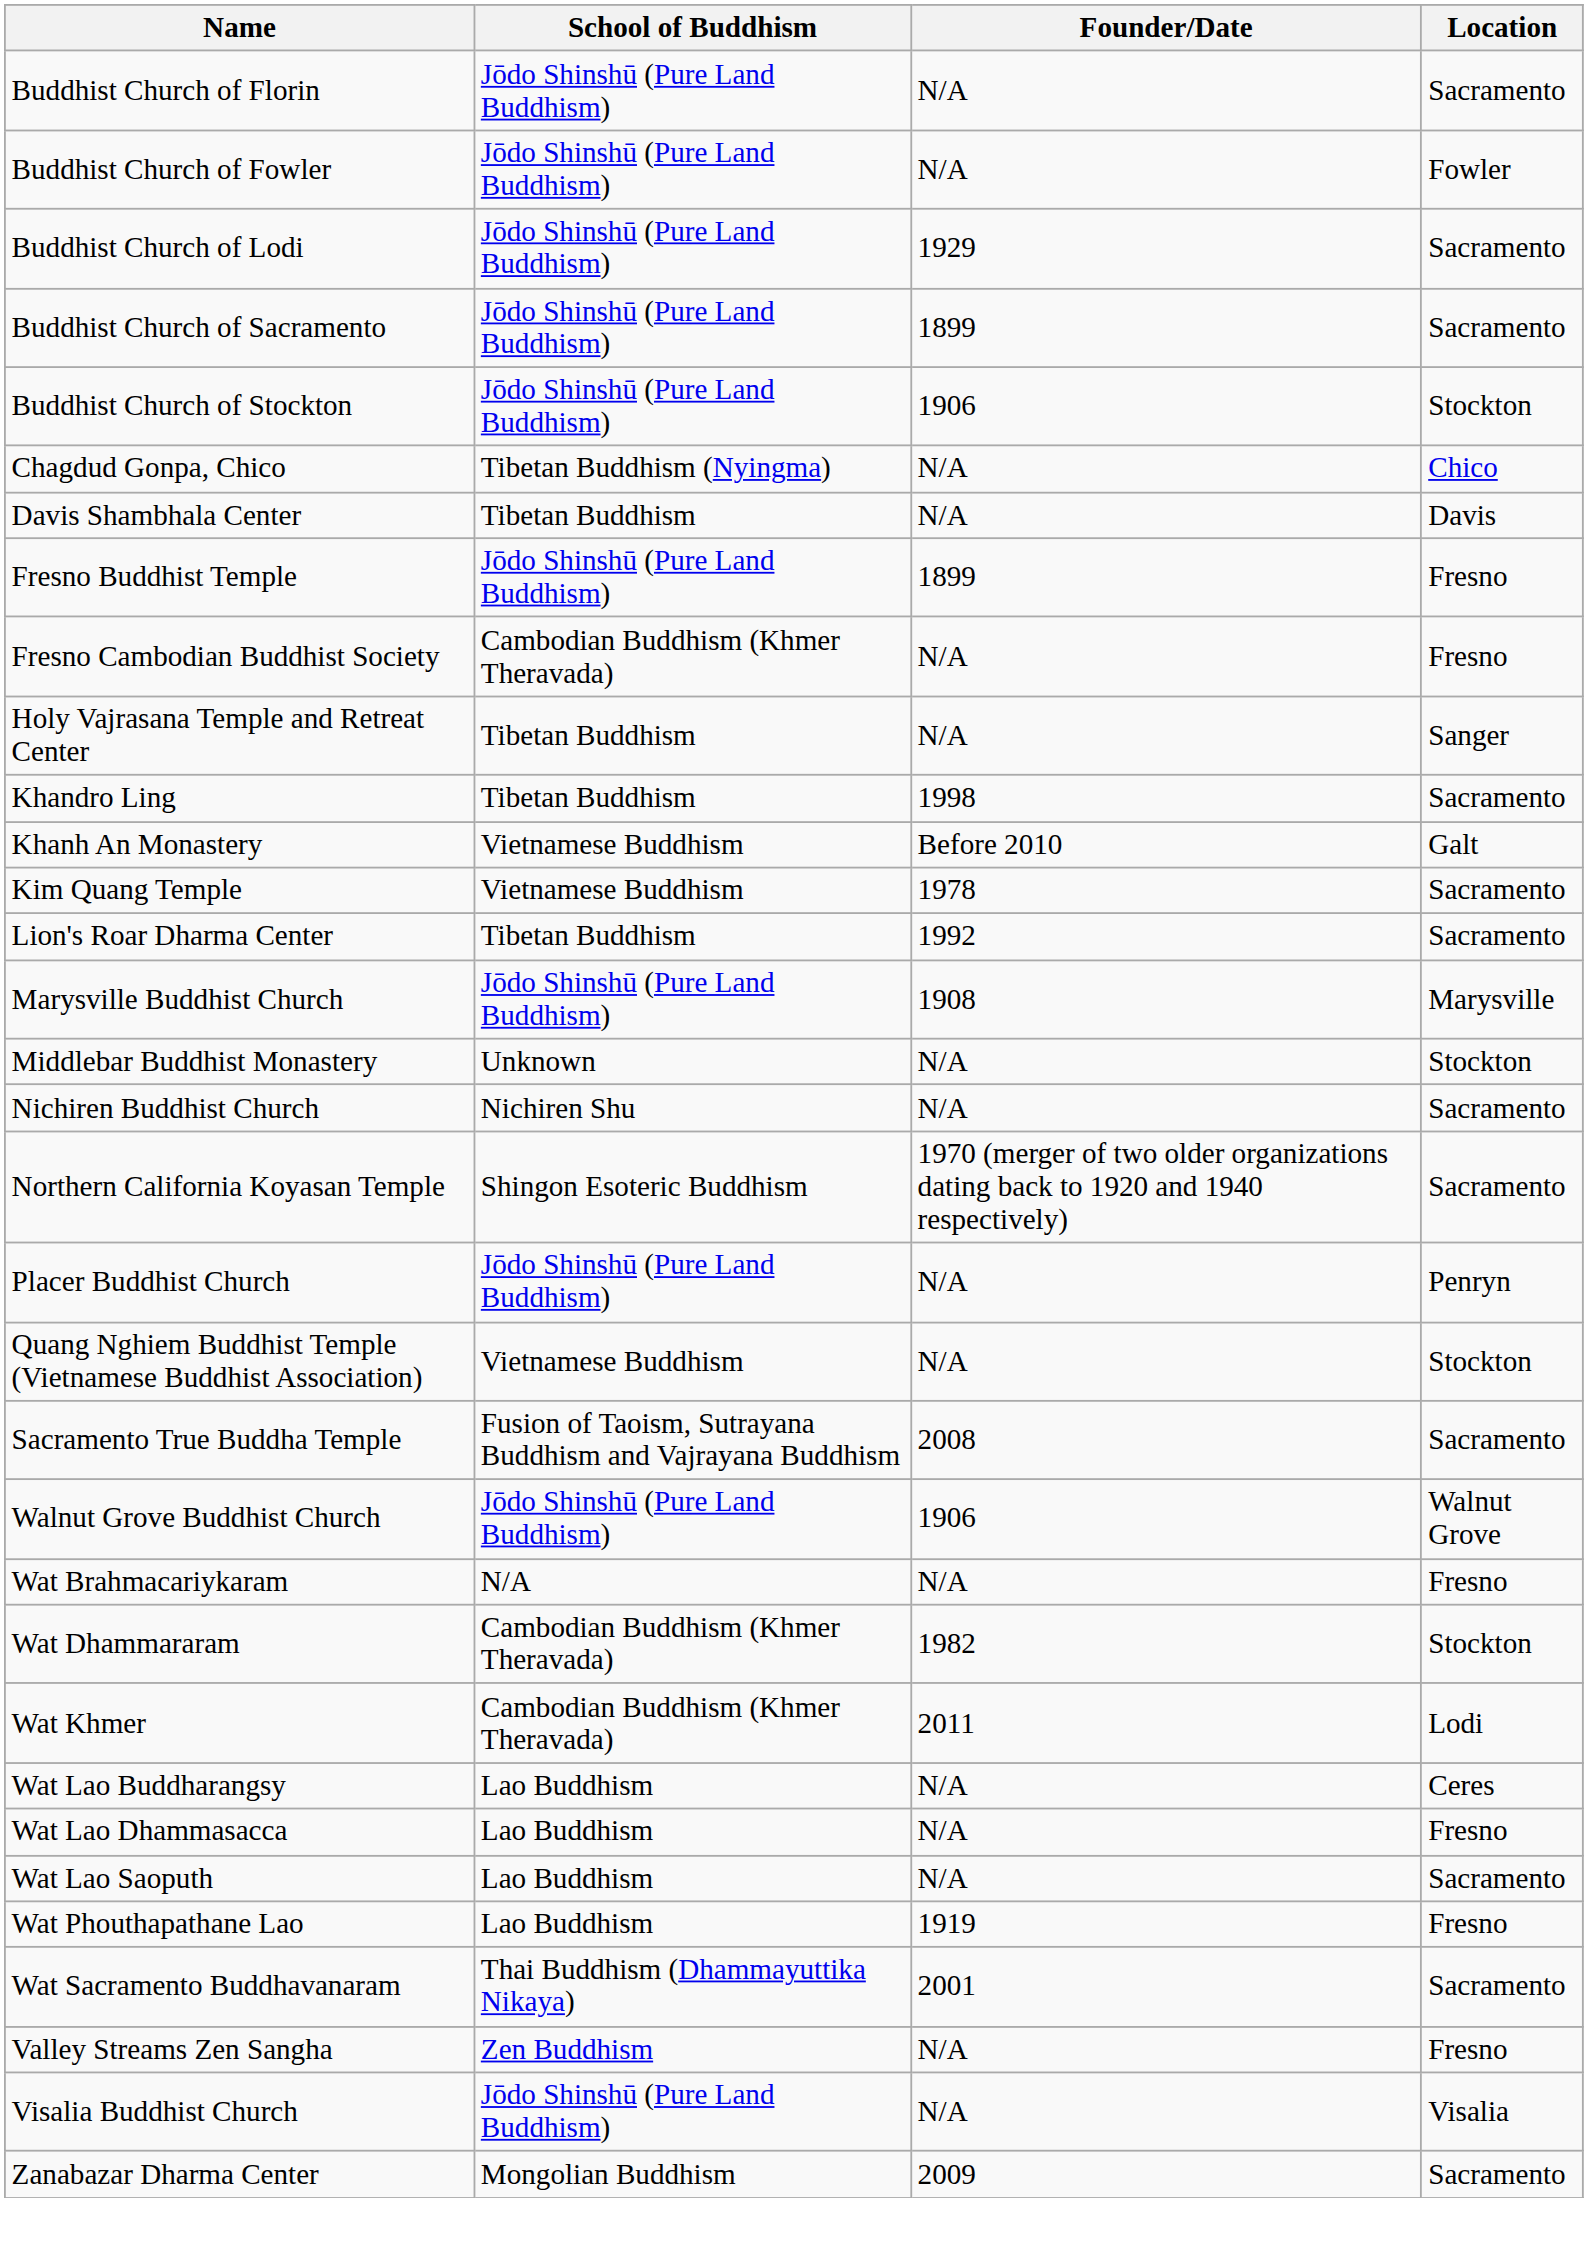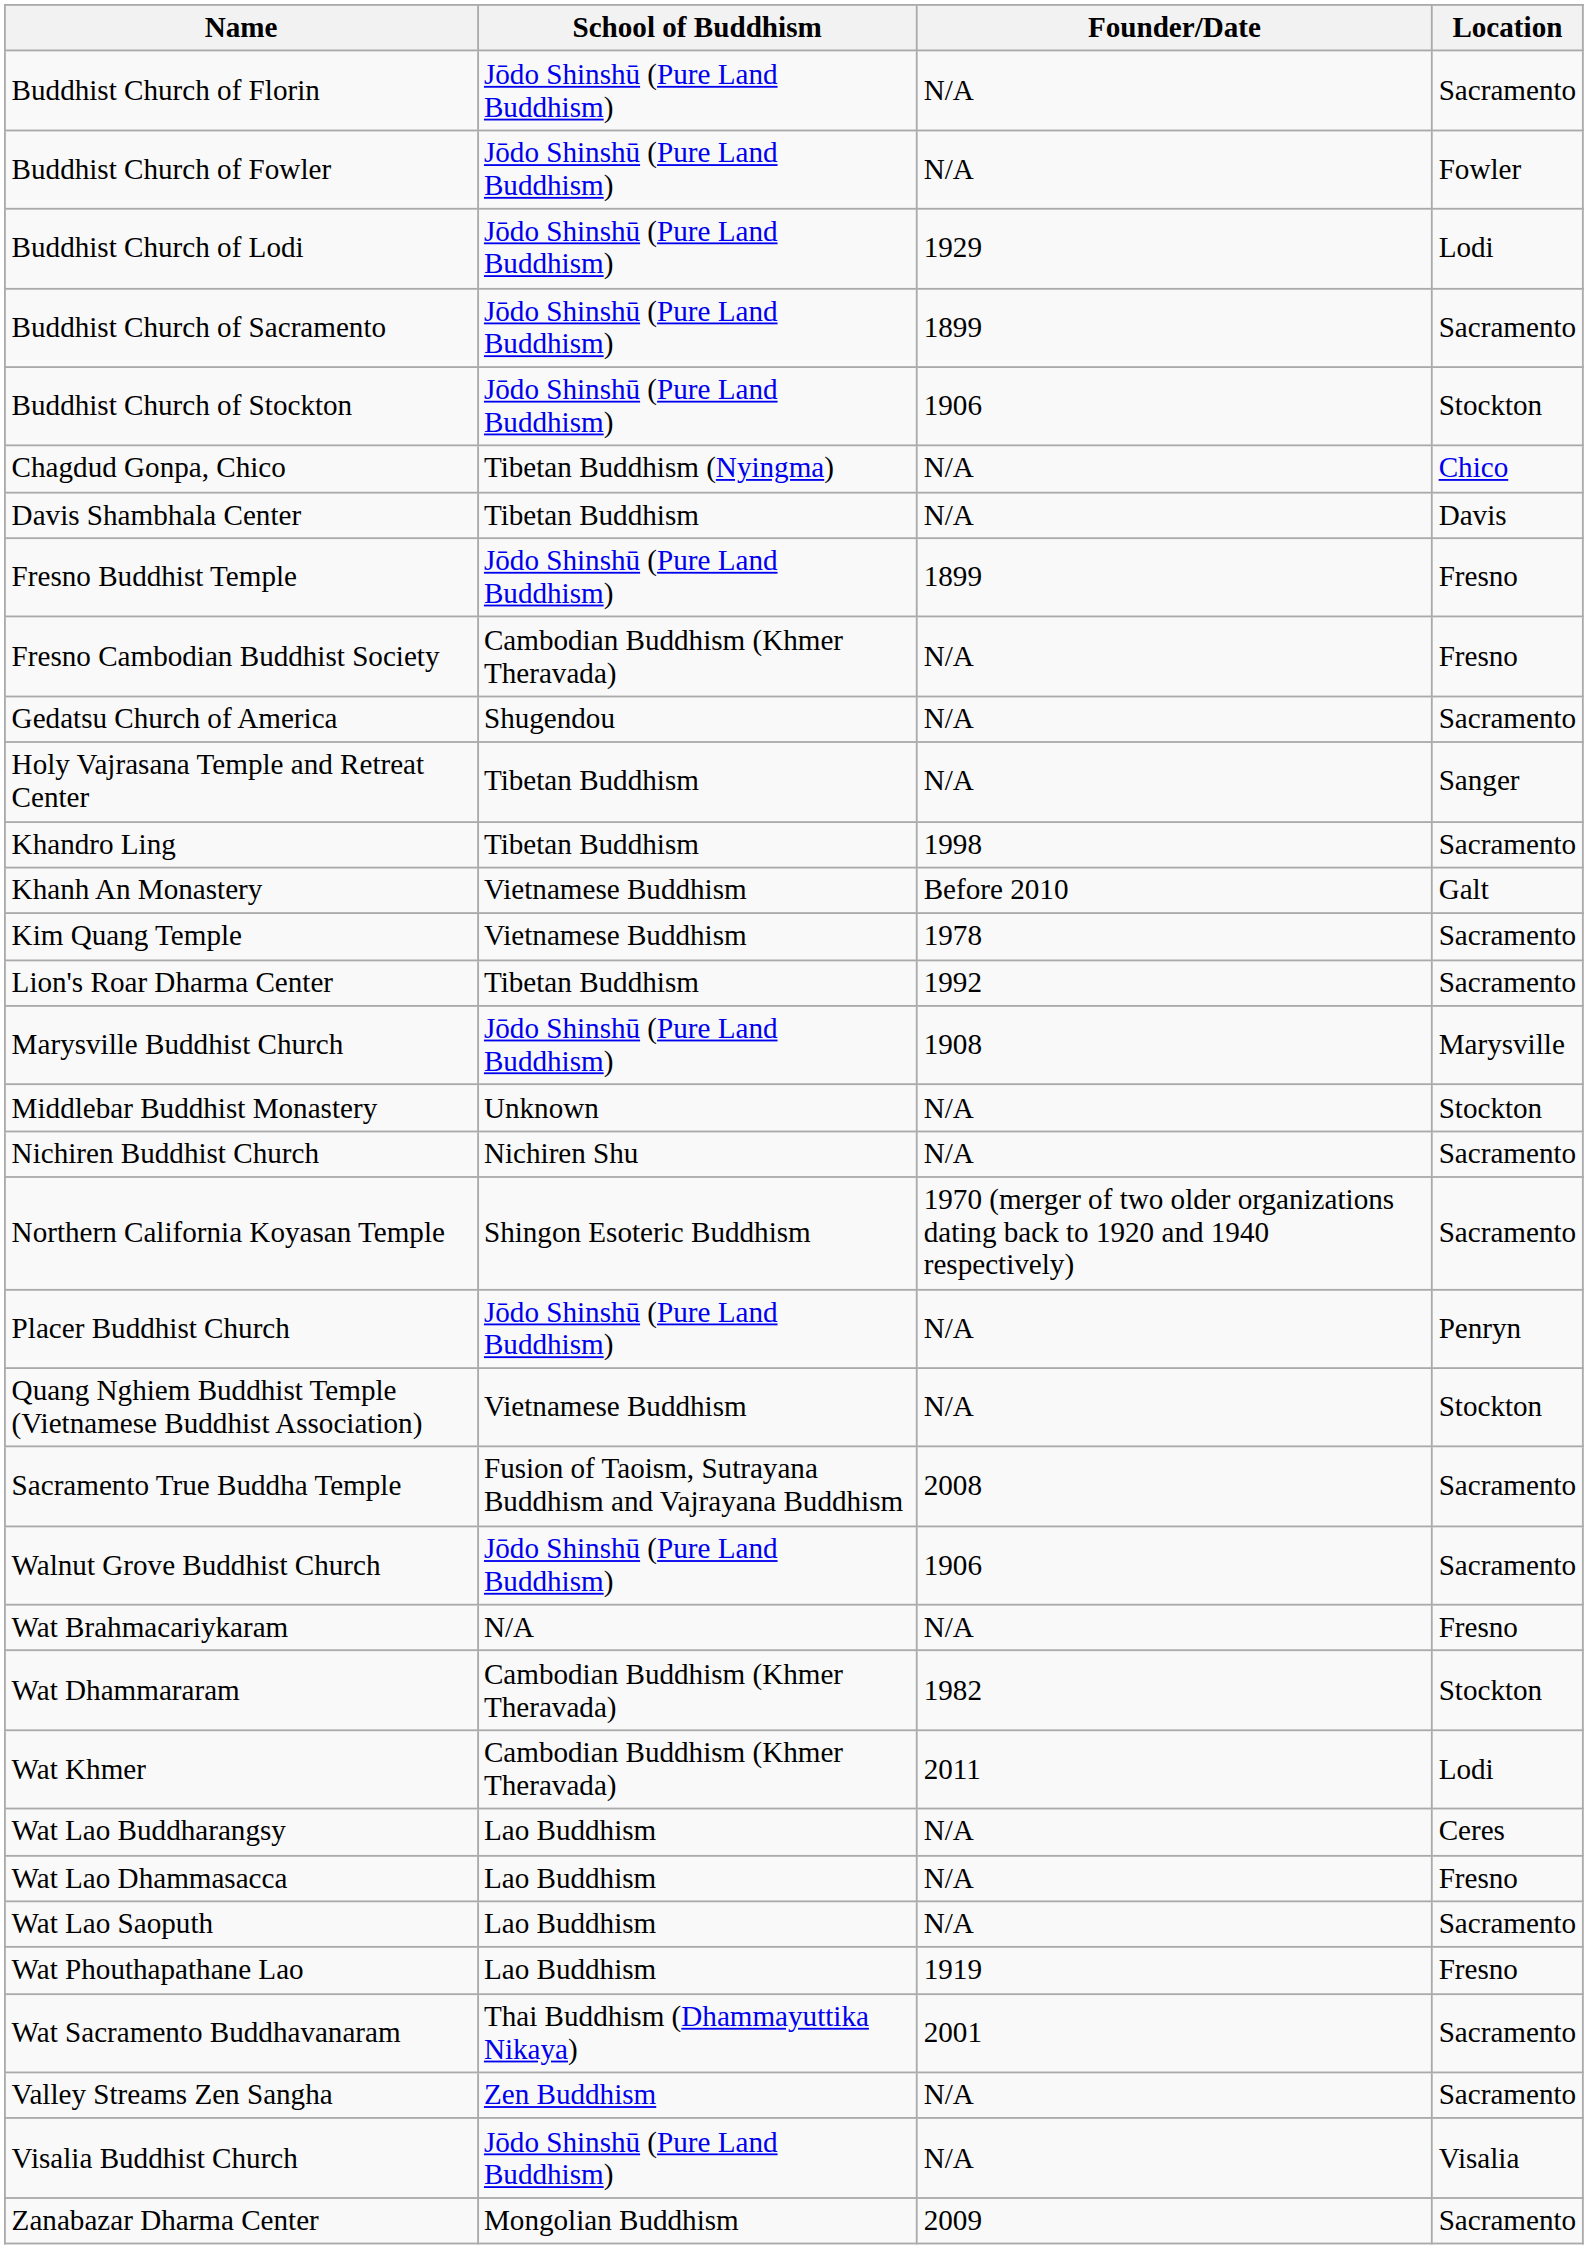 <table class="wikitable sortable" border="1">
 <tr>
 <th>Name</th>
 <th>School of Buddhism</th>
 <th>Founder/Date</th>
 <th>Location</th>
 </tr>
 <tr>
 <td>Buddhist Church of Florin</td>
 <td><a href='#'>Jōdo Shinshū</a> (<a href='#'>Pure Land Buddhism</a>)</td>
 <td>N/A</td>
 <td>Sacramento</td>
 </tr>
 <tr>
 <td>Buddhist Church of Fowler</td>
 <td><a href='#'>Jōdo Shinshū</a> (<a href='#'>Pure Land Buddhism</a>)</td>
 <td>N/A</td>
 <td>Fowler</td>
 </tr>
 <tr>
 <td>Buddhist Church of Lodi</td>
 <td><a href='#'>Jōdo Shinshū</a> (<a href='#'>Pure Land Buddhism</a>)</td>
 <td>1929</td>
-<td>Sacramento</td>
+<td>Lodi</td>
 </tr>
 <tr>
 <td>Buddhist Church of Sacramento</td>
 <td><a href='#'>Jōdo Shinshū</a> (<a href='#'>Pure Land Buddhism</a>)</td>
 <td>1899</td>
 <td>Sacramento</td>
 </tr>
 <tr>
 <td>Buddhist Church of Stockton</td>
 <td><a href='#'>Jōdo Shinshū</a> (<a href='#'>Pure Land Buddhism</a>)</td>
 <td>1906</td>
 <td>Stockton</td>
 </tr>
 <tr>
 <td>Chagdud Gonpa, Chico</td>
 <td>Tibetan Buddhism (<a href='#'>Nyingma</a>)</td>
 <td>N/A</td>
 <td><a href='#'>Chico</a></td>
 </tr>
 <tr>
 <td>Davis Shambhala Center</td>
 <td>Tibetan Buddhism</td>
 <td>N/A</td>
 <td>Davis</td>
 </tr>
 <tr>
 <td>Fresno Buddhist Temple</td>
 <td><a href='#'>Jōdo Shinshū</a> (<a href='#'>Pure Land Buddhism</a>)</td>
 <td>1899</td>
 <td>Fresno</td>
 </tr>
 <tr>
 <td>Fresno Cambodian Buddhist Society</td>
 <td>Cambodian Buddhism (Khmer Theravada)</td>
 <td>N/A</td>
 <td>Fresno</td>
+</tr>
+<tr>
+<td>Gedatsu Church of America</td>
+<td>Shugendou</td>
+<td>N/A</td>
+<td>Sacramento</td>
 </tr>
 <tr>
 <td>Holy Vajrasana Temple and Retreat Center</td>
 <td>Tibetan Buddhism</td>
 <td>N/A</td>
 <td>Sanger</td>
 </tr>
 <tr>
 <td>Khandro Ling</td>
 <td>Tibetan Buddhism</td>
 <td>1998</td>
 <td>Sacramento</td>
 </tr>
 <tr>
 <td>Khanh An Monastery</td>
 <td>Vietnamese Buddhism</td>
 <td>Before 2010</td>
 <td>Galt</td>
 </tr>
 <tr>
 <td>Kim Quang Temple</td>
 <td>Vietnamese Buddhism</td>
 <td>1978</td>
 <td>Sacramento</td>
 </tr>
 <tr>
 <td>Lion's Roar Dharma Center</td>
 <td>Tibetan Buddhism</td>
 <td>1992</td>
 <td>Sacramento</td>
 </tr>
 <tr>
 <td>Marysville Buddhist Church</td>
 <td><a href='#'>Jōdo Shinshū</a> (<a href='#'>Pure Land Buddhism</a>)</td>
 <td>1908</td>
 <td>Marysville</td>
 </tr>
 <tr>
 <td>Middlebar Buddhist Monastery</td>
 <td>Unknown</td>
 <td>N/A</td>
 <td>Stockton</td>
 </tr>
 <tr>
 <td>Nichiren Buddhist Church</td>
 <td>Nichiren Shu</td>
 <td>N/A</td>
 <td>Sacramento</td>
 </tr>
 <tr>
 <td>Northern California Koyasan Temple</td>
 <td>Shingon Esoteric Buddhism</td>
 <td>1970 (merger of two older organizations dating back to 1920 and 1940 respectively)</td>
 <td>Sacramento</td>
 </tr>
 <tr>
 <td>Placer Buddhist Church</td>
 <td><a href='#'>Jōdo Shinshū</a> (<a href='#'>Pure Land Buddhism</a>)</td>
 <td>N/A</td>
 <td>Penryn</td>
 </tr>
 <tr>
 <td>Quang Nghiem Buddhist Temple (Vietnamese Buddhist Association)</td>
 <td>Vietnamese Buddhism</td>
 <td>N/A</td>
 <td>Stockton</td>
 </tr>
 <tr>
 <td>Sacramento True Buddha Temple</td>
 <td>Fusion of Taoism, Sutrayana Buddhism and Vajrayana Buddhism</td>
 <td>2008</td>
 <td>Sacramento</td>
 </tr>
 <tr>
 <td>Walnut Grove Buddhist Church</td>
 <td><a href='#'>Jōdo Shinshū</a> (<a href='#'>Pure Land Buddhism</a>)</td>
 <td>1906</td>
-<td>Walnut Grove</td>
+<td>Sacramento</td>
 </tr>
 <tr>
 <td>Wat Brahmacariykaram</td>
 <td>N/A</td>
 <td>N/A</td>
 <td>Fresno</td>
 </tr>
 <tr>
 <td>Wat Dhammararam</td>
 <td>Cambodian Buddhism (Khmer Theravada)</td>
 <td>1982</td>
 <td>Stockton</td>
 </tr>
 <tr>
 <td>Wat Khmer</td>
 <td>Cambodian Buddhism (Khmer Theravada)</td>
 <td>2011</td>
 <td>Lodi</td>
 </tr>
 <tr>
 <td>Wat Lao Buddharangsy</td>
 <td>Lao Buddhism</td>
 <td>N/A</td>
 <td>Ceres</td>
 </tr>
 <tr>
 <td>Wat Lao Dhammasacca</td>
 <td>Lao Buddhism</td>
 <td>N/A</td>
 <td>Fresno</td>
 </tr>
 <tr>
 <td>Wat Lao Saoputh</td>
 <td>Lao Buddhism</td>
 <td>N/A</td>
 <td>Sacramento</td>
 </tr>
 <tr>
 <td>Wat Phouthapathane Lao</td>
 <td>Lao Buddhism</td>
 <td>1919</td>
 <td>Fresno</td>
 </tr>
 <tr>
 <td>Wat Sacramento Buddhavanaram</td>
 <td>Thai Buddhism (<a href='#'>Dhammayuttika Nikaya</a>)</td>
 <td>2001</td>
 <td>Sacramento</td>
 </tr>
 <tr>
 <td>Valley Streams Zen Sangha</td>
 <td><a href='#'>Zen Buddhism</a></td>
 <td>N/A</td>
-<td>Fresno</td>
+<td>Sacramento</td>
 </tr>
 <tr>
 <td>Visalia Buddhist Church</td>
 <td><a href='#'>Jōdo Shinshū</a> (<a href='#'>Pure Land Buddhism</a>)</td>
 <td>N/A</td>
 <td>Visalia</td>
 </tr>
 <tr>
 <td>Zanabazar Dharma Center</td>
 <td>Mongolian Buddhism</td>
 <td>2009</td>
 <td>Sacramento</td>
 </tr>
 </table>
